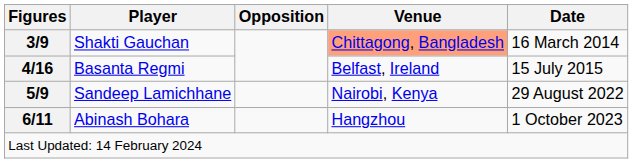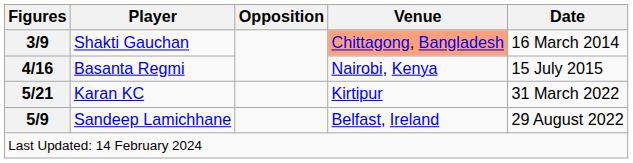 <table class="wikitable sortable">
 <tr>
 <th>Figures</th>
 <th>Player</th>
 <th>Opposition</th>
 <th>Venue</th>
 <th>Date</th>
 </tr>
 <tr>
 <th>3/9</th>
 <td><a href='#'>Shakti Gauchan</a></td>
 <td rowspan=2></td>
 <td style="background: lightsalmon;"><a href='#'>Chittagong</a>, <a href='#'>Bangladesh</a></td>
 <td>16 March 2014</td>
 </tr>
 <tr>
 <th>4/16</th>
 <td><a href='#'>Basanta Regmi</a></td>
-<td><a href='#'>Belfast</a>, <a href='#'>Ireland</a></td>
+<td><a href='#'>Nairobi</a>, <a href='#'>Kenya</a></td>
 <td>15 July 2015</td>
+</tr>
+<tr>
+<th>5/21</th>
+<td><a href='#'>Karan KC</a></td>
+<td></td>
+<td><a href='#'>Kirtipur</a></td>
+<td>31 March 2022</td>
 </tr>
 <tr>
 <th>5/9</th>
 <td><a href='#'>Sandeep Lamichhane</a></td>
 <td></td>
-<td><a href='#'>Nairobi</a>, <a href='#'>Kenya</a></td>
+<td><a href='#'>Belfast</a>, <a href='#'>Ireland</a></td>
 <td>29 August 2022</td>
-</tr>
-<tr>
-<th>6/11</th>
-<td><a href='#'>Abinash Bohara</a></td>
-<td></td>
-<td><a href='#'>Hangzhou</a></td>
-<td>1 October 2023</td>
 </tr>
 <tr>
 <td colspan="5"><small>Last Updated: 14 February 2024</small></td>
 </tr>
 </table>
